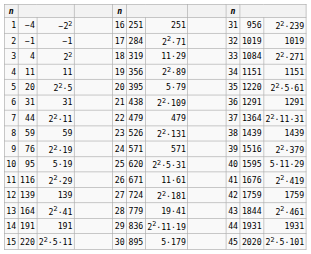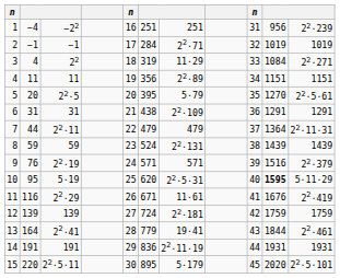 <table class="wikitable" style="text-align:right;">
 <tr>
 <th><em>n</em></th>
 <th colspan=2></th>
 <th>       </th>
 <th><em>n</em></th>
 <th colspan=2></th>
 <th>       </th>
 <th><em>n</em></th>
 <th colspan=2></th>
 </tr>
 <tr>
 <td>1</td>
 <td>−4</td>
 <td>−2<sup>2</sup></td>
 <td></td>
 <td>16</td>
 <td>251</td>
 <td>251</td>
 <td></td>
 <td>31</td>
 <td>956</td>
 <td>2<sup>2</sup>⋅239</td>
 </tr>
 <tr>
 <td>2</td>
 <td>−1</td>
 <td>−1</td>
 <td></td>
 <td>17</td>
 <td>284</td>
 <td>2<sup>2</sup>⋅71</td>
 <td></td>
 <td>32</td>
 <td>1019</td>
 <td>1019</td>
 </tr>
 <tr>
 <td>3</td>
 <td>4</td>
 <td>2<sup>2</sup></td>
 <td></td>
 <td>18</td>
 <td>319</td>
 <td>11⋅29</td>
 <td></td>
 <td>33</td>
 <td>1084</td>
 <td>2<sup>2</sup>⋅271</td>
 </tr>
 <tr>
 <td>4</td>
 <td>11</td>
 <td>11</td>
 <td></td>
 <td>19</td>
 <td>356</td>
 <td>2<sup>2</sup>⋅89</td>
 <td></td>
 <td>34</td>
 <td>1151</td>
 <td>1151</td>
 </tr>
 <tr>
 <td>5</td>
 <td>20</td>
 <td>2<sup>2</sup>⋅5</td>
 <td></td>
 <td>20</td>
 <td>395</td>
 <td>5⋅79</td>
 <td></td>
 <td>35</td>
-<td>1220</td>
+<td>1270</td>
 <td>2<sup>2</sup>⋅5⋅61</td>
 </tr>
 <tr>
 <td>6</td>
 <td>31</td>
 <td>31</td>
 <td></td>
 <td>21</td>
 <td>438</td>
 <td>2<sup>2</sup>⋅109</td>
 <td></td>
 <td>36</td>
 <td>1291</td>
 <td>1291</td>
 </tr>
 <tr>
 <td>7</td>
 <td>44</td>
 <td>2<sup>2</sup>⋅11</td>
 <td></td>
 <td>22</td>
 <td>479</td>
 <td>479</td>
 <td></td>
 <td>37</td>
 <td>1364</td>
 <td>2<sup>2</sup>⋅11⋅31</td>
 </tr>
 <tr>
 <td>8</td>
 <td>59</td>
 <td>59</td>
 <td></td>
 <td>23</td>
-<td>526</td>
+<td>524</td>
 <td>2<sup>2</sup>⋅131</td>
 <td></td>
 <td>38</td>
 <td>1439</td>
 <td>1439</td>
 </tr>
 <tr>
 <td>9</td>
 <td>76</td>
 <td>2<sup>2</sup>⋅19</td>
 <td></td>
 <td>24</td>
 <td>571</td>
 <td>571</td>
 <td></td>
 <td>39</td>
 <td>1516</td>
 <td>2<sup>2</sup>⋅379</td>
 </tr>
 <tr>
 <td>10</td>
 <td>95</td>
 <td>5⋅19</td>
 <td></td>
 <td>25</td>
 <td>620</td>
 <td>2<sup>2</sup>⋅5⋅31</td>
 <td></td>
 <td>40</td>
-<td>1595</td>
+<td><strong>1595</strong></td>
 <td>5⋅11⋅29</td>
 </tr>
 <tr>
 <td>11</td>
 <td>116</td>
 <td>2<sup>2</sup>⋅29</td>
 <td></td>
 <td>26</td>
 <td>671</td>
 <td>11⋅61</td>
 <td></td>
 <td>41</td>
 <td>1676</td>
 <td>2<sup>2</sup>⋅419</td>
 </tr>
 <tr>
 <td>12</td>
 <td>139</td>
 <td>139</td>
 <td></td>
 <td>27</td>
 <td>724</td>
 <td>2<sup>2</sup>⋅181</td>
 <td></td>
 <td>42</td>
 <td>1759</td>
 <td>1759</td>
 </tr>
 <tr>
 <td>13</td>
 <td>164</td>
 <td>2<sup>2</sup>⋅41</td>
 <td></td>
 <td>28</td>
 <td>779</td>
 <td>19⋅41</td>
 <td></td>
 <td>43</td>
 <td>1844</td>
 <td>2<sup>2</sup>⋅461</td>
 </tr>
 <tr>
 <td>14</td>
 <td>191</td>
 <td>191</td>
 <td></td>
 <td>29</td>
 <td>836</td>
 <td>2<sup>2</sup>⋅11⋅19</td>
 <td></td>
 <td>44</td>
 <td>1931</td>
 <td>1931</td>
 </tr>
 <tr>
 <td>15</td>
 <td>220</td>
 <td>2<sup>2</sup>⋅5⋅11</td>
 <td></td>
 <td>30</td>
 <td>895</td>
 <td>5⋅179</td>
 <td></td>
 <td>45</td>
 <td>2020</td>
 <td>2<sup>2</sup>⋅5⋅101</td>
 </tr>
 </table>
